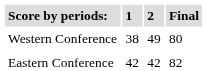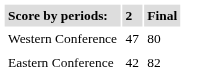 <table cellpadding="4">
 <tr bgcolor="#dddddd">
 <td><strong>Score by periods:</strong></td>
-<td><strong>1</strong></td>
 <td><strong>2</strong></td>
 <td><strong>Final</strong></td>
 </tr>
 <tr>
 <td>Western Conference</td>
-<td>38</td>
-<td>49</td>
+<td>47</td>
 <td>80</td>
 </tr>
 <tr>
 <td>Eastern Conference</td>
 <td>42</td>
-<td>42</td>
 <td>82</td>
 </tr>
 </table>
